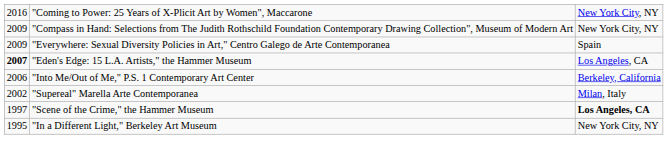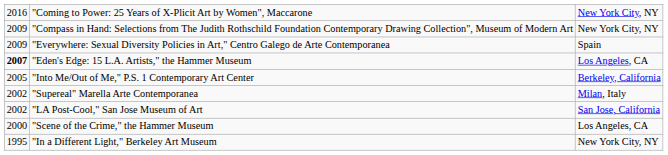 <table class="wikitable">
 <tr>
 <td>2016</td>
 <td>"Coming to Power: 25 Years of X-Plicit Art by Women", Maccarone</td>
 <td><a href='#'>New York City</a>, NY</td>
 </tr>
 <tr>
 <td>2009</td>
 <td>"Compass in Hand: Selections from The Judith Rothschild Foundation Contemporary Drawing Collection", Museum of Modern Art</td>
 <td>New York City, NY</td>
 </tr>
 <tr>
 <td>2009</td>
 <td>"Everywhere: Sexual Diversity Policies in Art," Centro Galego de Arte Contemporanea</td>
 <td>Spain</td>
 </tr>
 <tr>
 <td><strong>2007</strong></td>
 <td>"Eden's Edge: 15 L.A. Artists," the Hammer Museum</td>
 <td><a href='#'>Los Angeles</a>, CA</td>
 </tr>
 <tr>
-<td>2006</td>
+<td>2005</td>
 <td>"Into Me/Out of Me," P.S. 1 Contemporary Art Center</td>
 <td><a href='#'>Berkeley, California</a></td>
 </tr>
 <tr>
 <td>2002</td>
 <td>"Supereal" Marella Arte Contemporanea</td>
 <td><a href='#'>Milan</a>, Italy</td>
 </tr>
 <tr>
-<td>1997</td>
+<td>2002</td>
+<td>"LA Post-Cool," San Jose Museum of Art</td>
+<td><a href='#'>San Jose, California</a></td>
+</tr>
+<tr>
+<td>2000</td>
 <td>"Scene of the Crime," the Hammer Museum</td>
-<td><strong>Los Angeles, CA</strong></td>
+<td>Los Angeles, CA</td>
 </tr>
 <tr>
 <td>1995</td>
 <td>"In a Different Light," Berkeley Art Museum</td>
 <td>New York City, NY</td>
 </tr>
 </table>
